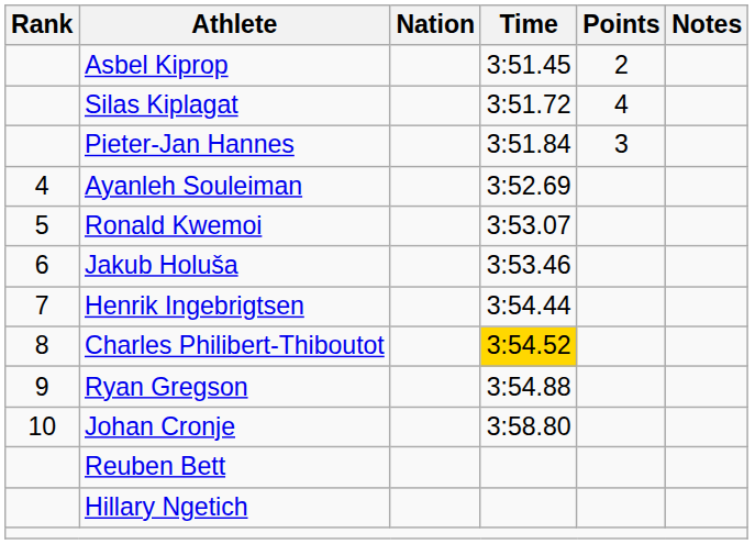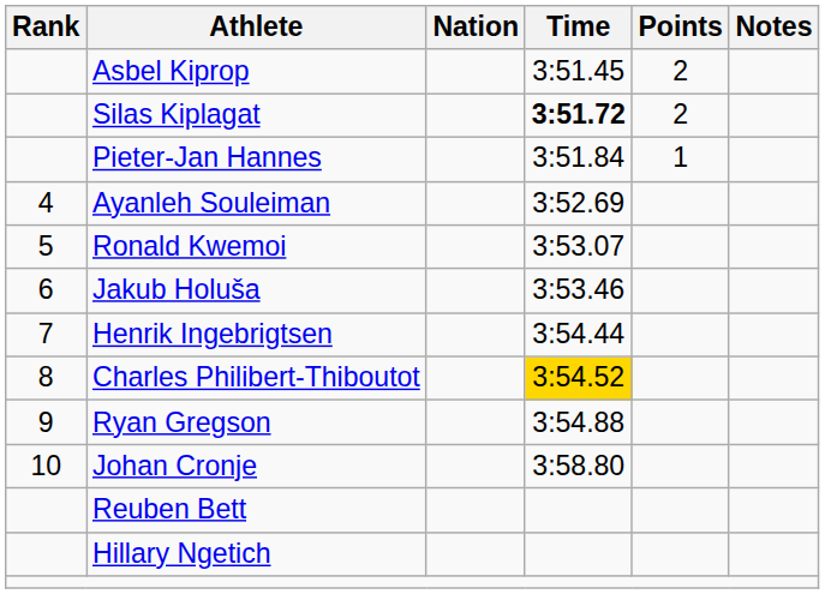 <table class="wikitable sortable" style="text-align:center;">
 <tr>
 <th scope="col" style="width: 10px;">Rank</th>
 <th scope="col">Athlete</th>
 <th scope="col">Nation</th>
 <th scope="col">Time</th>
 <th scope="col">Points</th>
 <th scope="col">Notes</th>
 </tr>
 <tr>
 <td></td>
 <td align=left><a href='#'>Asbel Kiprop</a></td>
 <td align=left></td>
 <td>3:51.45</td>
 <td>2</td>
 <td></td>
 </tr>
 <tr>
 <td></td>
 <td align=left><a href='#'>Silas Kiplagat</a></td>
 <td align=left></td>
-<td>3:51.72</td>
-<td>4</td>
+<td><strong>3:51.72</strong></td>
+<td>2</td>
 <td></td>
 </tr>
 <tr>
 <td></td>
 <td align=left><a href='#'>Pieter-Jan Hannes</a></td>
 <td align=left></td>
 <td>3:51.84</td>
-<td>3</td>
+<td>1</td>
 <td><strong></strong></td>
 </tr>
 <tr>
 <td>4</td>
 <td align=left><a href='#'>Ayanleh Souleiman</a></td>
 <td align=left></td>
 <td>3:52.69</td>
 <td></td>
 <td></td>
 </tr>
 <tr>
 <td>5</td>
 <td align=left><a href='#'>Ronald Kwemoi</a></td>
 <td align=left></td>
 <td>3:53.07</td>
 <td></td>
 <td></td>
 </tr>
 <tr>
 <td>6</td>
 <td align=left><a href='#'>Jakub Holuša</a></td>
 <td align=left></td>
 <td>3:53.46</td>
 <td></td>
 <td></td>
 </tr>
 <tr>
 <td>7</td>
 <td align=left><a href='#'>Henrik Ingebrigtsen</a></td>
 <td align=left></td>
 <td>3:54.44</td>
 <td></td>
 <td></td>
 </tr>
 <tr>
 <td>8</td>
 <td align=left><a href='#'>Charles Philibert-Thiboutot</a></td>
 <td align=left></td>
 <td style="background: gold;">3:54.52</td>
 <td></td>
 <td></td>
 </tr>
 <tr>
 <td>9</td>
 <td align=left><a href='#'>Ryan Gregson</a></td>
 <td align=left></td>
 <td>3:54.88</td>
 <td></td>
 <td></td>
 </tr>
 <tr>
 <td>10</td>
 <td align=left><a href='#'>Johan Cronje</a></td>
 <td align=left></td>
 <td>3:58.80</td>
 <td></td>
 <td></td>
 </tr>
 <tr>
 <td></td>
 <td align="left"><a href='#'>Reuben Bett</a></td>
 <td align="left"></td>
 <td></td>
 <td></td>
 <td></td>
 </tr>
 <tr>
 <td></td>
 <td align="left"><a href='#'>Hillary Ngetich</a></td>
 <td align="left"></td>
 <td></td>
 <td></td>
 <td></td>
 </tr>
 <tr class="sortbottom">
 <td colspan="6"></td>
 </tr>
 </table>
